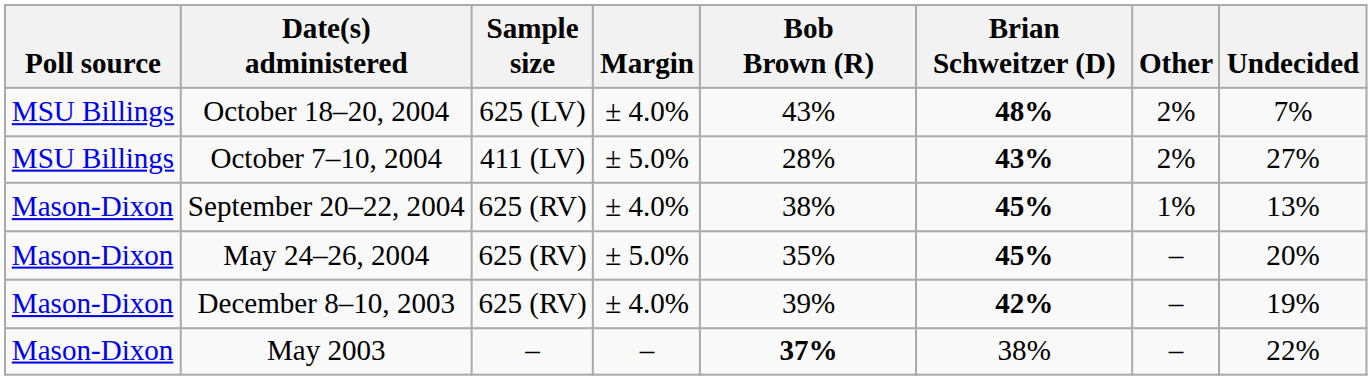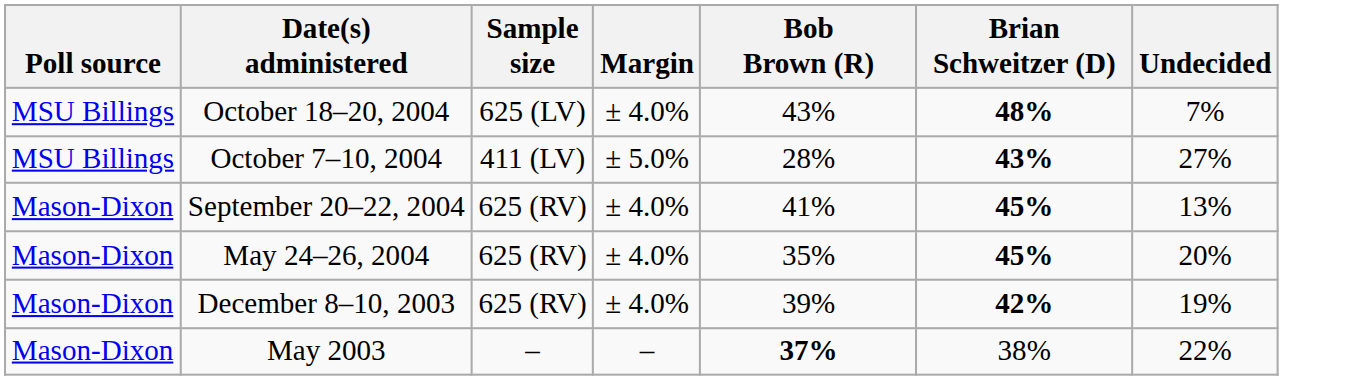 <table class="wikitable" style="font-size:90%;text-align:center;">
 <tr valign=bottom>
 <th>Poll source</th>
 <th>Date(s)<br>administered</th>
 <th>Sample<br>size</th>
 <th>Margin<br></th>
 <th style="width:100px;">Bob<br>Brown (R)</th>
 <th style="width:100px;">Brian<br>Schweitzer (D)</th>
-<th>Other</th>
 <th>Undecided</th>
 </tr>
 <tr>
 <td style="text-align:left;"><a href='#'>MSU Billings</a></td>
 <td>October 18–20, 2004</td>
 <td>625 (LV)</td>
 <td>± 4.0%</td>
 <td>43%</td>
 <td><strong>48%</strong></td>
-<td>2%</td>
 <td>7%</td>
 </tr>
 <tr>
 <td style="text-align:left;"><a href='#'>MSU Billings</a></td>
 <td>October 7–10, 2004</td>
 <td>411 (LV)</td>
 <td>± 5.0%</td>
 <td>28%</td>
 <td><strong>43%</strong></td>
-<td>2%</td>
 <td>27%</td>
 </tr>
 <tr>
 <td style="text-align:left;"><a href='#'>Mason-Dixon</a></td>
 <td>September 20–22, 2004</td>
 <td>625 (RV)</td>
 <td>± 4.0%</td>
-<td>38%</td>
+<td>41%</td>
 <td><strong>45%</strong></td>
-<td>1%</td>
 <td>13%</td>
 </tr>
 <tr>
 <td style="text-align:left;"><a href='#'>Mason-Dixon</a></td>
 <td>May 24–26, 2004</td>
 <td>625 (RV)</td>
-<td>± 5.0%</td>
+<td>± 4.0%</td>
 <td>35%</td>
 <td><strong>45%</strong></td>
-<td>–</td>
 <td>20%</td>
 </tr>
 <tr>
 <td style="text-align:left;"><a href='#'>Mason-Dixon</a></td>
 <td>December 8–10, 2003</td>
 <td>625 (RV)</td>
 <td>± 4.0%</td>
 <td>39%</td>
 <td><strong>42%</strong></td>
-<td>–</td>
 <td>19%</td>
 </tr>
 <tr>
 <td style="text-align:left;"><a href='#'>Mason-Dixon</a></td>
 <td>May 2003</td>
 <td>–</td>
 <td>–</td>
 <td><strong>37%</strong></td>
 <td>38%</td>
-<td>–</td>
 <td>22%</td>
 </tr>
 </table>
